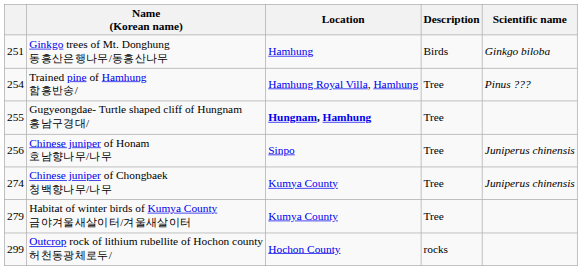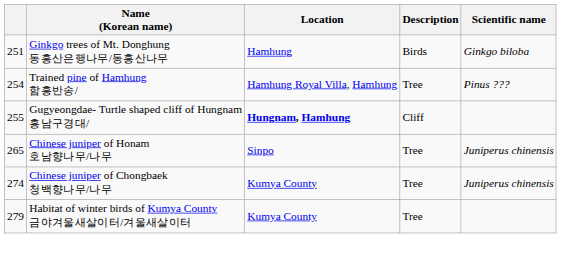 <table class="wikitable">
 <tr>
 <th></th>
 <th>Name<br>(Korean name)</th>
 <th>Location</th>
 <th>Description</th>
 <th>Scientific name</th>
 </tr>
 <tr>
 <td>251</td>
 <td><a href='#'>Ginkgo</a> trees of Mt. Donghung<br>동흥산은행나무/동흥산나무</td>
 <td><a href='#'>Hamhung</a></td>
 <td>Birds</td>
 <td><em>Ginkgo biloba</em></td>
 </tr>
 <tr>
 <td>254</td>
 <td>Trained <a href='#'>pine</a> of <a href='#'>Hamhung</a><br>함흥반송/</td>
 <td><a href='#'>Hamhung Royal Villa</a>, <a href='#'>Hamhung</a></td>
 <td>Tree</td>
 <td><em>Pinus ???</em></td>
 </tr>
 <tr>
 <td>255</td>
 <td>Gugyeongdae- Turtle shaped cliff of Hungnam<br>흥남구경대/</td>
 <td><strong><a href='#'>Hungnam</a>, <a href='#'>Hamhung</a></strong></td>
-<td>Tree</td>
+<td>Cliff</td>
 <td></td>
 </tr>
 <tr>
-<td>256</td>
+<td>265</td>
 <td><a href='#'>Chinese juniper</a> of Honam<br>호남향나무/나무</td>
 <td><a href='#'>Sinpo</a></td>
 <td>Tree</td>
 <td><em>Juniperus chinensis</em></td>
 </tr>
 <tr>
 <td>274</td>
 <td><a href='#'>Chinese juniper</a> of Chongbaek<br>청백향나무/나무</td>
 <td><a href='#'>Kumya County</a></td>
 <td>Tree</td>
 <td><em>Juniperus chinensis</em></td>
 </tr>
 <tr>
 <td>279</td>
 <td>Habitat of winter birds of <a href='#'>Kumya County</a><br>금야겨울새살이터/겨울새살이터</td>
 <td><a href='#'>Kumya County</a></td>
 <td>Tree</td>
 <td></td>
 </tr>
-<tr>
-<td>299</td>
-<td><a href='#'>Outcrop</a> rock of lithium rubellite of Hochon county<br>허천동광체로두/</td>
-<td><a href='#'>Hochon County</a></td>
-<td>rocks</td>
-<td></td>
-</tr>
 </table>
